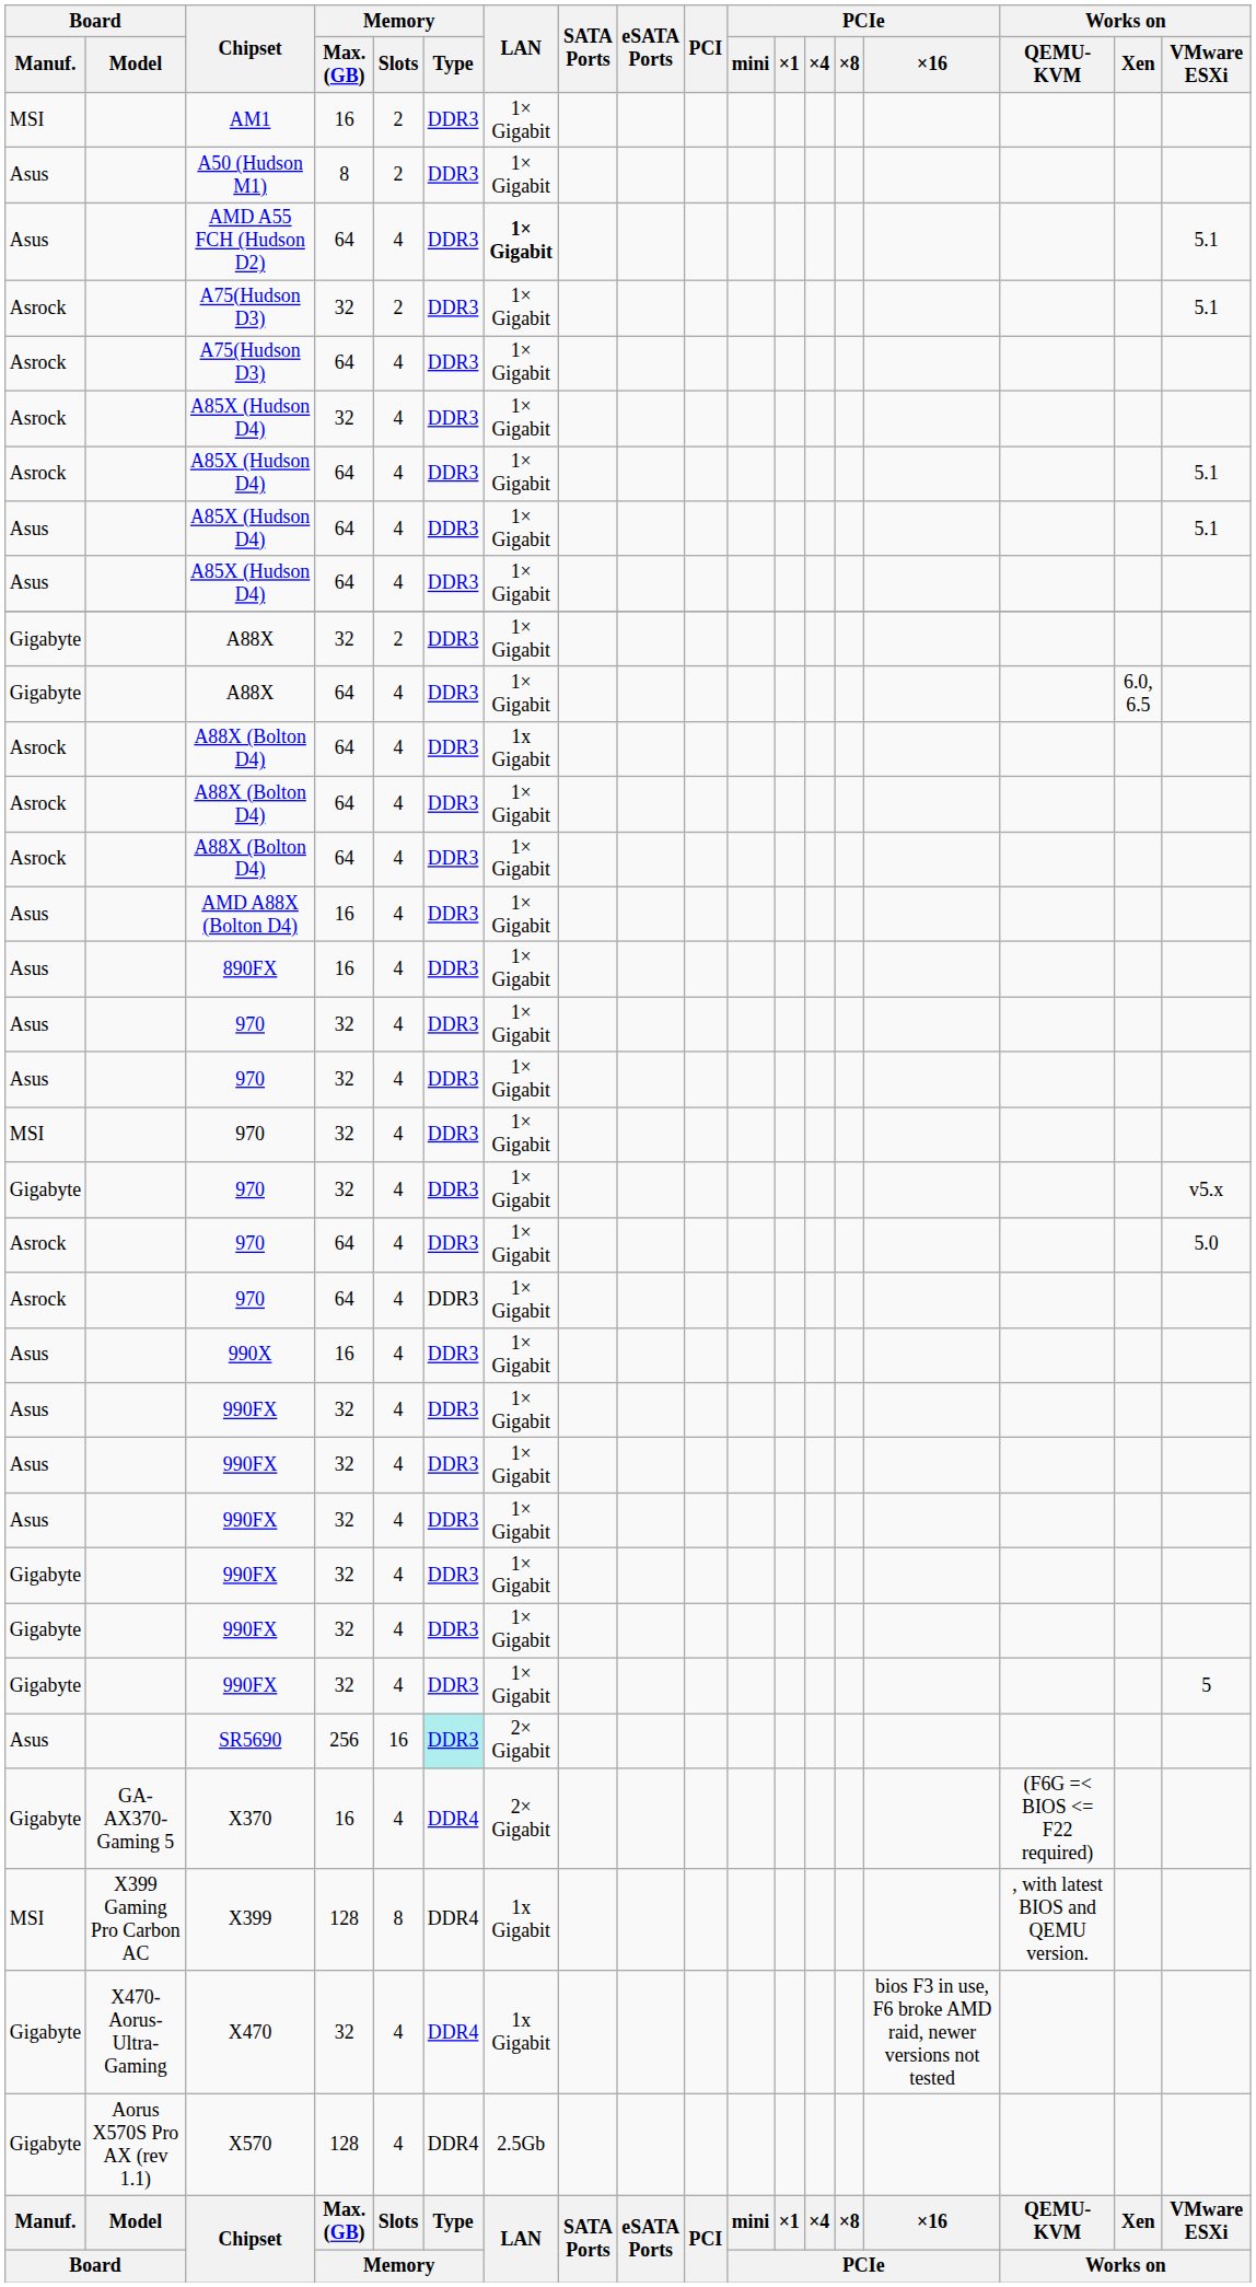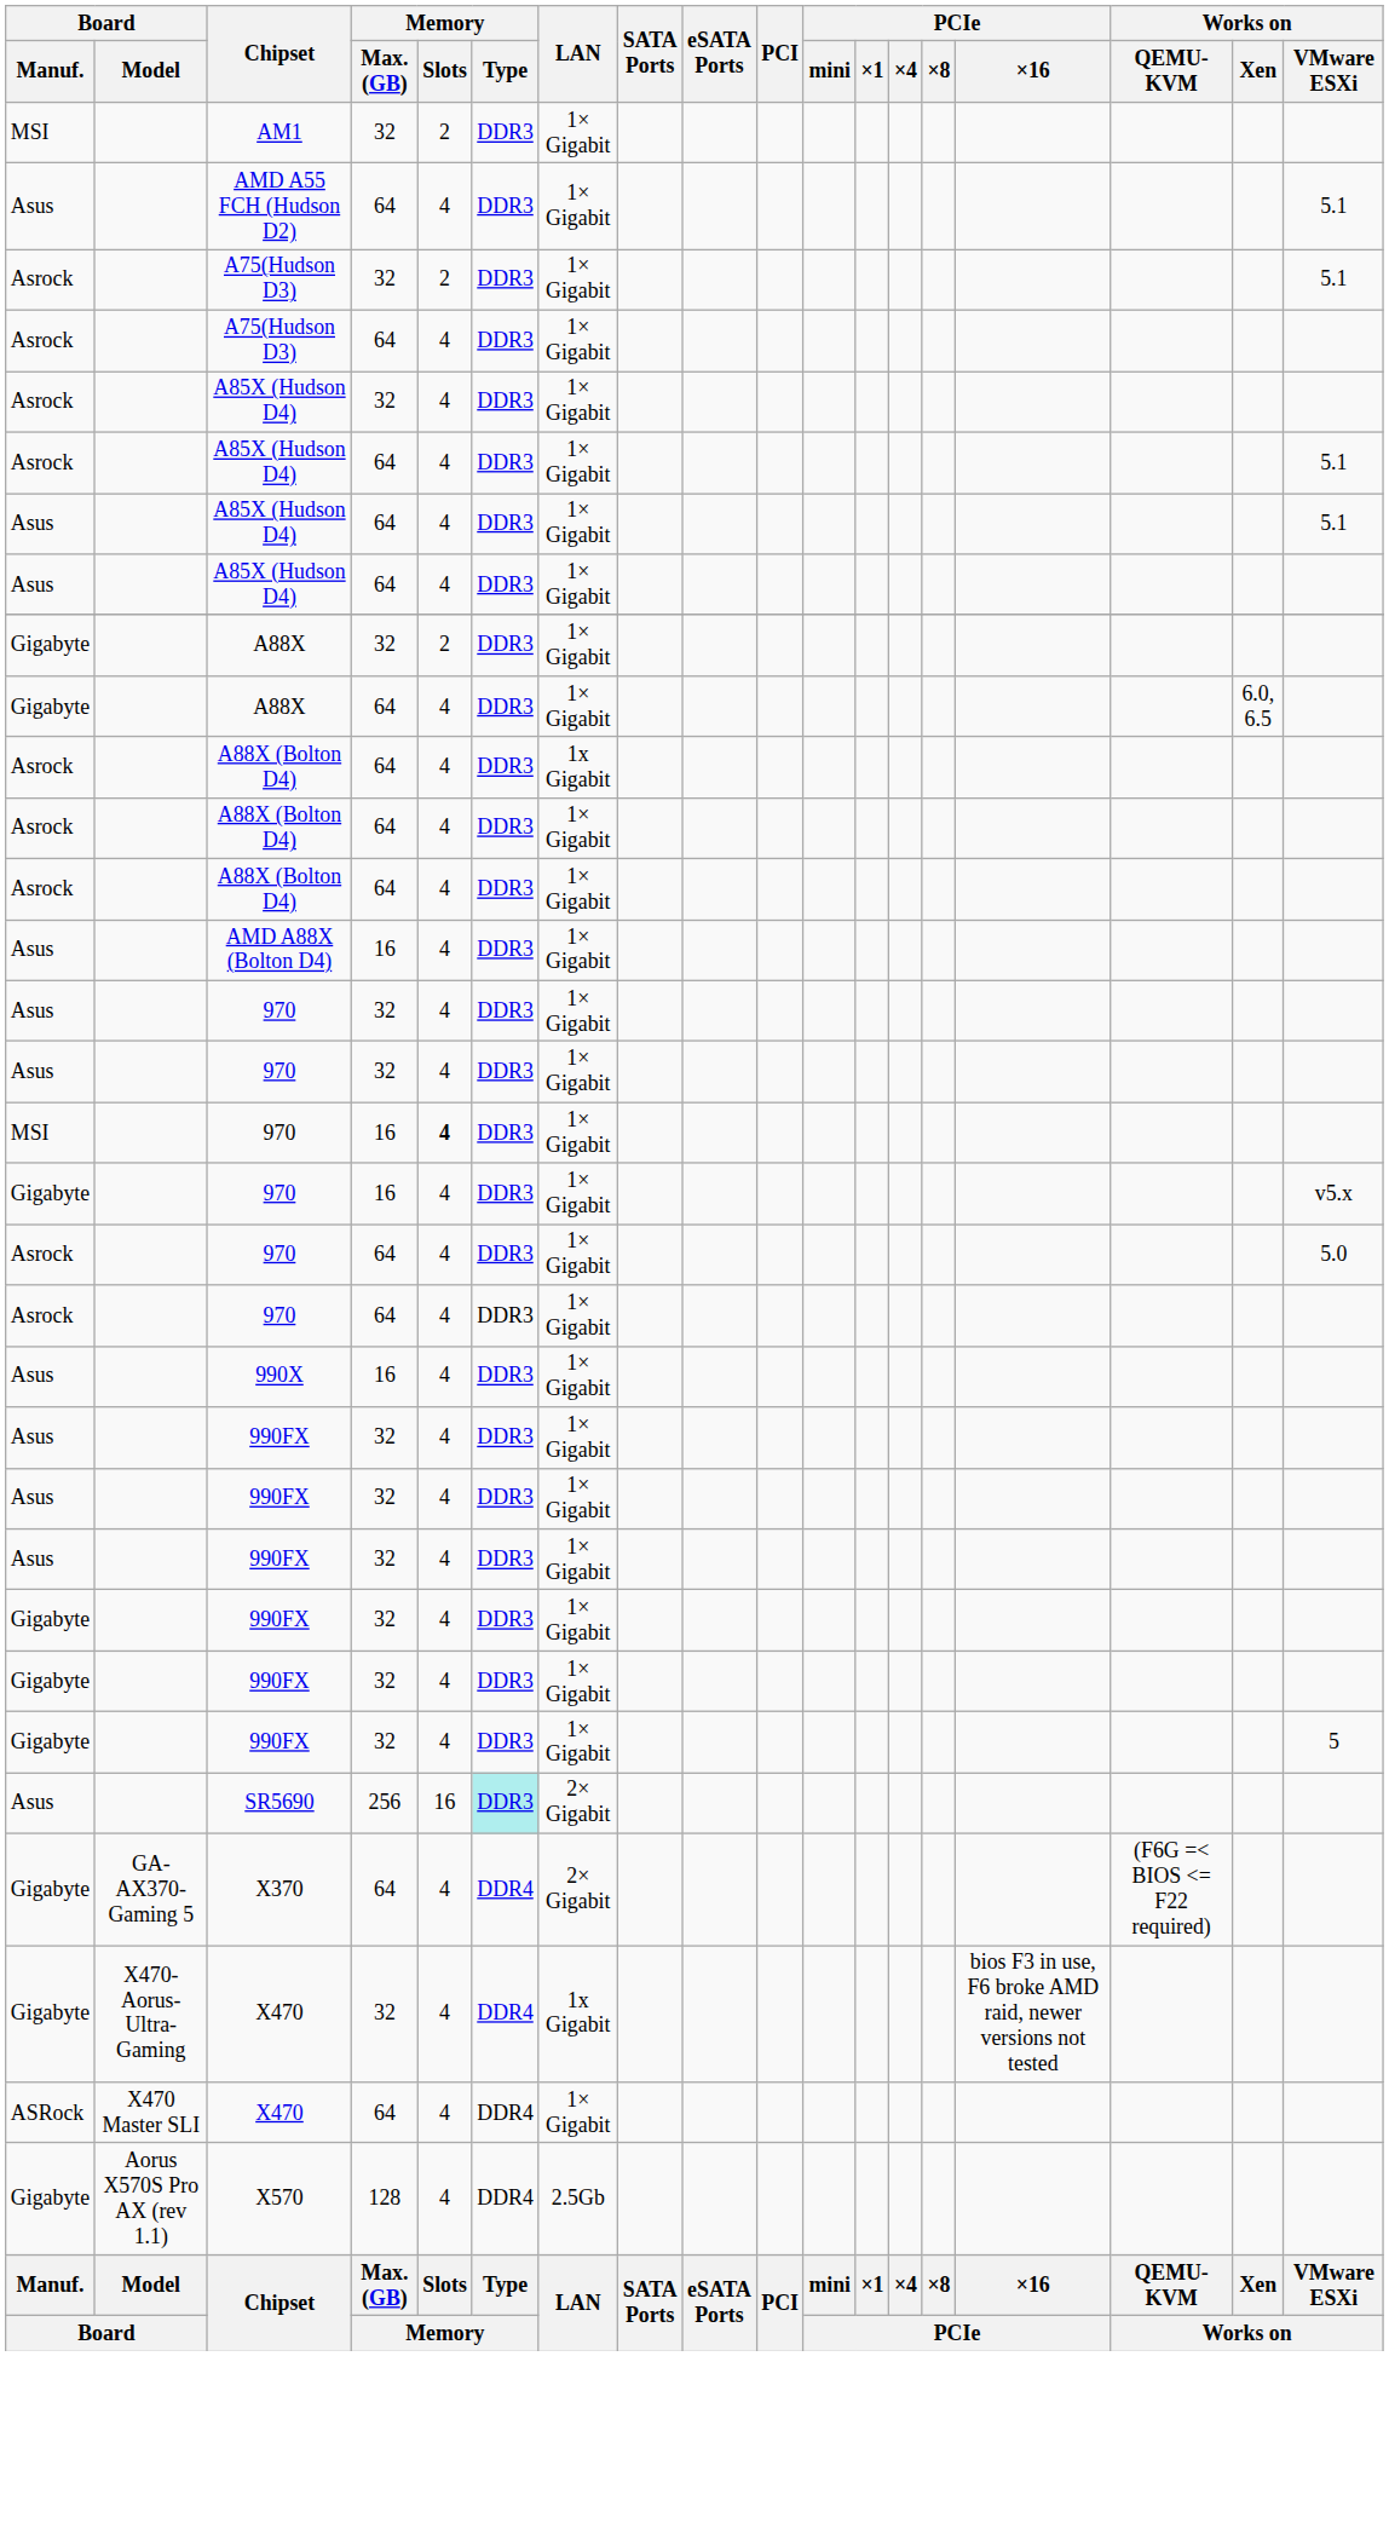 <table class="wikitable" style="font-size: 85%; text-align: center">
 <tr>
 <th colspan=2>Board</th>
 <th rowspan=2>Chipset</th>
 <th colspan=3>Memory</th>
 <th rowspan=2>LAN</th>
 <th rowspan=2>SATA<br>Ports</th>
 <th rowspan=2>eSATA<br>Ports</th>
 <th rowspan=2>PCI</th>
 <th colspan=5>PCIe</th>
 <th colspan=3 style="text-align:center">Works on</th>
 </tr>
 <tr>
 <th>Manuf.</th>
 <th>Model</th>
 <th>Max. (<a href='#'>GB</a>)</th>
 <th>Slots</th>
 <th>Type</th>
 <th>mini</th>
 <th>×1</th>
 <th>×4</th>
 <th>×8</th>
 <th>×16</th>
 <th>QEMU-KVM</th>
 <th>Xen</th>
 <th>VMware ESXi</th>
 </tr>
 <tr>
 <td style="text-align:left">MSI</td>
 <td></td>
 <td><a href='#'>AM1</a></td>
-<td>16</td>
-<td>2</td>
-<td><a href='#'>DDR3</a></td>
-<td>1× Gigabit</td>
-<td></td>
-<td></td>
-<td></td>
-<td></td>
-<td></td>
-<td></td>
-<td></td>
-<td></td>
-<td></td>
-<td></td>
-<td></td>
-</tr>
-<tr>
-<td style="text-align:left">Asus</td>
-<td></td>
-<td><a href='#'>A50 (Hudson M1)</a></td>
-<td>8</td>
+<td>32</td>
 <td>2</td>
 <td><a href='#'>DDR3</a></td>
 <td>1× Gigabit</td>
 <td></td>
 <td></td>
 <td></td>
 <td></td>
 <td></td>
 <td></td>
 <td></td>
 <td></td>
 <td></td>
 <td></td>
 <td></td>
 </tr>
 <tr>
 <td style="text-align:left">Asus</td>
 <td></td>
 <td><a href='#'>AMD A55 FCH (Hudson D2)</a></td>
 <td>64</td>
 <td>4</td>
 <td><a href='#'>DDR3</a></td>
-<td><strong>1× Gigabit</strong></td>
+<td>1× Gigabit</td>
 <td></td>
 <td></td>
 <td></td>
 <td></td>
 <td></td>
 <td></td>
 <td></td>
 <td></td>
 <td></td>
 <td></td>
 <td>5.1</td>
 </tr>
 <tr>
 <td style="text-align:left">Asrock</td>
 <td></td>
 <td><a href='#'>A75(Hudson D3)</a></td>
 <td>32</td>
 <td>2</td>
 <td><a href='#'>DDR3</a></td>
 <td>1× Gigabit</td>
 <td></td>
 <td></td>
 <td></td>
 <td></td>
 <td></td>
 <td></td>
 <td></td>
 <td></td>
 <td></td>
 <td></td>
 <td> 5.1</td>
 </tr>
 <tr>
 <td style="text-align:left">Asrock</td>
 <td></td>
 <td><a href='#'>A75(Hudson D3)</a></td>
 <td>64</td>
 <td>4</td>
 <td><a href='#'>DDR3</a></td>
 <td>1× Gigabit</td>
 <td></td>
 <td></td>
 <td></td>
 <td></td>
 <td></td>
 <td></td>
 <td></td>
 <td></td>
 <td></td>
 <td></td>
 <td></td>
 </tr>
 <tr>
 <td style="text-align:left">Asrock</td>
 <td></td>
 <td><a href='#'>A85X (Hudson D4)</a></td>
 <td>32</td>
 <td>4</td>
 <td><a href='#'>DDR3</a></td>
 <td>1× Gigabit</td>
 <td></td>
 <td></td>
 <td></td>
 <td></td>
 <td></td>
 <td></td>
 <td></td>
 <td></td>
 <td></td>
 <td></td>
 <td></td>
 </tr>
 <tr>
 <td style="text-align:left">Asrock</td>
 <td></td>
 <td><a href='#'>A85X (Hudson D4)</a></td>
 <td>64</td>
 <td>4</td>
 <td><a href='#'>DDR3</a></td>
 <td>1× Gigabit</td>
 <td></td>
 <td></td>
 <td></td>
 <td></td>
 <td></td>
 <td></td>
 <td></td>
 <td></td>
 <td></td>
 <td></td>
 <td> 5.1</td>
 </tr>
 <tr>
 <td style="text-align:left">Asus</td>
 <td></td>
 <td><a href='#'>A85X (Hudson D4)</a></td>
 <td>64</td>
 <td>4</td>
 <td><a href='#'>DDR3</a></td>
 <td>1× Gigabit</td>
 <td></td>
 <td></td>
 <td></td>
 <td></td>
 <td></td>
 <td></td>
 <td></td>
 <td></td>
 <td></td>
 <td></td>
 <td>5.1</td>
 </tr>
 <tr>
 <td style="text-align:left">Asus</td>
 <td></td>
 <td><a href='#'>A85X (Hudson D4)</a></td>
 <td>64</td>
 <td>4</td>
 <td><a href='#'>DDR3</a></td>
 <td>1× Gigabit</td>
 <td></td>
 <td></td>
 <td></td>
 <td></td>
 <td></td>
 <td></td>
 <td></td>
 <td></td>
 <td></td>
 <td></td>
 <td></td>
 </tr>
 <tr>
 </tr>
 <tr>
 <td style="text-align:left">Gigabyte</td>
 <td></td>
 <td>A88X</td>
 <td>32</td>
 <td>2</td>
 <td><a href='#'>DDR3</a></td>
 <td>1× Gigabit</td>
 <td></td>
 <td></td>
 <td></td>
 <td></td>
 <td></td>
 <td></td>
 <td></td>
 <td></td>
 <td></td>
 <td></td>
 <td></td>
 </tr>
 <tr>
 <td style="text-align:left">Gigabyte</td>
 <td></td>
 <td>A88X</td>
 <td>64</td>
 <td>4</td>
 <td><a href='#'>DDR3</a></td>
 <td>1× Gigabit</td>
 <td></td>
 <td></td>
 <td></td>
 <td></td>
 <td></td>
 <td></td>
 <td></td>
 <td></td>
 <td></td>
 <td> 6.0, 6.5</td>
 <td></td>
 </tr>
 <tr>
 <td style="text-align:left">Asrock</td>
 <td></td>
 <td><a href='#'>A88X (Bolton D4)</a></td>
 <td>64</td>
 <td>4</td>
 <td><a href='#'>DDR3</a></td>
 <td>1x Gigabit</td>
 <td></td>
 <td></td>
 <td></td>
 <td></td>
 <td></td>
 <td></td>
 <td></td>
 <td></td>
 <td></td>
 <td></td>
 <td></td>
 </tr>
 <tr>
 <td style="text-align:left">Asrock</td>
 <td></td>
 <td><a href='#'>A88X (Bolton D4)</a></td>
 <td>64</td>
 <td>4</td>
 <td><a href='#'>DDR3</a></td>
 <td>1× Gigabit</td>
 <td></td>
 <td></td>
 <td></td>
 <td></td>
 <td></td>
 <td></td>
 <td></td>
 <td></td>
 <td></td>
 <td></td>
 <td></td>
 </tr>
 <tr>
 <td style="text-align:left">Asrock</td>
 <td></td>
 <td><a href='#'>A88X (Bolton D4)</a></td>
 <td>64</td>
 <td>4</td>
 <td><a href='#'>DDR3</a></td>
 <td>1× Gigabit</td>
 <td></td>
 <td></td>
 <td></td>
 <td></td>
 <td></td>
 <td></td>
 <td></td>
 <td></td>
 <td></td>
 <td></td>
 <td></td>
 </tr>
 <tr>
 <td style="text-align:left">Asus</td>
 <td></td>
 <td><a href='#'>AMD A88X (Bolton D4)</a></td>
 <td>16</td>
 <td>4</td>
 <td><a href='#'>DDR3</a></td>
 <td>1× Gigabit</td>
 <td></td>
 <td></td>
 <td></td>
 <td></td>
 <td></td>
 <td></td>
 <td></td>
 <td></td>
 <td></td>
 <td></td>
 <td></td>
 </tr>
 <tr>
 <td style="text-align:left">Asus</td>
 <td></td>
-<td><a href='#'>890FX</a></td>
-<td>16</td>
-<td>4</td>
-<td><a href='#'>DDR3</a></td>
-<td>1× Gigabit</td>
-<td></td>
-<td></td>
-<td></td>
-<td></td>
-<td></td>
-<td></td>
-<td></td>
-<td></td>
-<td></td>
-<td></td>
-<td></td>
-</tr>
-<tr>
-<td style="text-align:left">Asus</td>
-<td></td>
 <td><a href='#'>970</a></td>
 <td>32</td>
 <td>4</td>
 <td><a href='#'>DDR3</a></td>
 <td>1× Gigabit</td>
 <td></td>
 <td></td>
 <td></td>
 <td></td>
 <td></td>
 <td></td>
 <td></td>
 <td></td>
 <td></td>
 <td></td>
 <td></td>
 </tr>
 <tr>
 <td style="text-align:left">Asus</td>
 <td></td>
 <td><a href='#'>970</a></td>
 <td>32</td>
 <td>4</td>
 <td><a href='#'>DDR3</a></td>
 <td>1× Gigabit</td>
 <td></td>
 <td></td>
 <td></td>
 <td></td>
 <td></td>
 <td></td>
 <td></td>
 <td></td>
 <td></td>
 <td></td>
 <td></td>
 </tr>
 <tr>
 <td style="text-align:left">MSI</td>
 <td></td>
 <td>970</td>
-<td>32</td>
-<td>4</td>
+<td>16</td>
+<td><strong>4</strong></td>
 <td><a href='#'>DDR3</a></td>
 <td>1× Gigabit</td>
 <td></td>
 <td></td>
 <td></td>
 <td></td>
 <td></td>
 <td></td>
 <td></td>
 <td></td>
 <td></td>
 <td></td>
 <td></td>
 </tr>
 <tr>
 <td style="text-align:left">Gigabyte</td>
 <td></td>
 <td><a href='#'>970</a></td>
-<td>32</td>
+<td>16</td>
 <td>4</td>
 <td><a href='#'>DDR3</a></td>
 <td>1× Gigabit</td>
 <td></td>
 <td></td>
 <td></td>
 <td></td>
 <td></td>
 <td></td>
 <td></td>
 <td></td>
 <td></td>
 <td></td>
 <td> v5.x</td>
 </tr>
 <tr>
 <td style="text-align:left">Asrock</td>
 <td></td>
 <td><a href='#'>970</a></td>
 <td>64</td>
 <td>4</td>
 <td><a href='#'>DDR3</a></td>
 <td>1× Gigabit</td>
 <td></td>
 <td></td>
 <td></td>
 <td></td>
 <td></td>
 <td></td>
 <td></td>
 <td></td>
 <td></td>
 <td></td>
 <td> 5.0</td>
 </tr>
 <tr>
 <td style="text-align:left">Asrock</td>
 <td></td>
 <td><a href='#'>970</a></td>
 <td>64</td>
 <td>4</td>
 <td>DDR3</td>
 <td>1× Gigabit</td>
 <td></td>
 <td></td>
 <td></td>
 <td></td>
 <td></td>
 <td></td>
 <td></td>
 <td></td>
 <td></td>
 <td></td>
 <td></td>
 </tr>
 <tr>
 <td style="text-align:left">Asus</td>
 <td></td>
 <td><a href='#'>990X</a></td>
 <td>16</td>
 <td>4</td>
 <td><a href='#'>DDR3</a></td>
 <td>1× Gigabit</td>
 <td></td>
 <td></td>
 <td></td>
 <td></td>
 <td></td>
 <td></td>
 <td></td>
 <td></td>
 <td></td>
 <td></td>
 <td></td>
 </tr>
 <tr>
 <td style="text-align:left">Asus</td>
 <td></td>
 <td><a href='#'>990FX</a></td>
 <td>32</td>
 <td>4</td>
 <td><a href='#'>DDR3</a></td>
 <td>1× Gigabit</td>
 <td></td>
 <td></td>
 <td></td>
 <td></td>
 <td></td>
 <td></td>
 <td></td>
 <td></td>
 <td></td>
 <td></td>
 <td></td>
 </tr>
 <tr>
 <td style="text-align:left">Asus</td>
 <td></td>
 <td><a href='#'>990FX</a></td>
 <td>32</td>
 <td>4</td>
 <td><a href='#'>DDR3</a></td>
 <td>1× Gigabit</td>
 <td></td>
 <td></td>
 <td></td>
 <td></td>
 <td></td>
 <td></td>
 <td></td>
 <td></td>
 <td></td>
 <td></td>
 <td></td>
 </tr>
 <tr>
 <td style="text-align:left">Asus</td>
 <td></td>
 <td><a href='#'>990FX</a></td>
 <td>32</td>
 <td>4</td>
 <td><a href='#'>DDR3</a></td>
 <td>1× Gigabit</td>
 <td></td>
 <td></td>
 <td></td>
 <td></td>
 <td></td>
 <td></td>
 <td></td>
 <td></td>
 <td></td>
 <td></td>
 <td></td>
 </tr>
 <tr>
 <td style="text-align:left">Gigabyte</td>
 <td></td>
 <td><a href='#'>990FX</a></td>
 <td>32</td>
 <td>4</td>
 <td><a href='#'>DDR3</a></td>
 <td>1× Gigabit</td>
 <td></td>
 <td></td>
 <td></td>
 <td></td>
 <td></td>
 <td></td>
 <td></td>
 <td></td>
 <td></td>
 <td></td>
 <td></td>
 </tr>
 <tr>
 <td style="text-align:left">Gigabyte</td>
 <td></td>
 <td><a href='#'>990FX</a></td>
 <td>32</td>
 <td>4</td>
 <td><a href='#'>DDR3</a></td>
 <td>1× Gigabit</td>
 <td></td>
 <td></td>
 <td></td>
 <td></td>
 <td></td>
 <td></td>
 <td></td>
 <td></td>
 <td></td>
 <td></td>
 <td></td>
 </tr>
 <tr>
 <td style="text-align:left">Gigabyte</td>
 <td></td>
 <td><a href='#'>990FX</a></td>
 <td>32</td>
 <td>4</td>
 <td><a href='#'>DDR3</a></td>
 <td>1× Gigabit</td>
 <td></td>
 <td></td>
 <td></td>
 <td></td>
 <td></td>
 <td></td>
 <td></td>
 <td></td>
 <td></td>
 <td></td>
 <td> 5</td>
 </tr>
 <tr>
 <td style="text-align:left">Asus</td>
 <td></td>
 <td><a href='#'>SR5690</a></td>
 <td>256</td>
 <td>16</td>
 <td style="background: paleturquoise;"><a href='#'>DDR3</a></td>
 <td>2× Gigabit</td>
 <td></td>
 <td></td>
 <td></td>
 <td></td>
 <td></td>
 <td></td>
 <td></td>
 <td></td>
 <td></td>
 <td></td>
 <td></td>
 </tr>
 <tr>
 <td style="text-align:left">Gigabyte</td>
 <td>GA-AX370-Gaming 5</td>
 <td>X370</td>
-<td>16</td>
+<td>64</td>
 <td>4</td>
 <td><a href='#'>DDR4</a></td>
 <td>2× Gigabit</td>
 <td></td>
 <td></td>
 <td></td>
 <td></td>
 <td></td>
 <td></td>
 <td></td>
 <td></td>
 <td> (F6G =< BIOS <= F22 required)</td>
-<td></td>
-<td></td>
-</tr>
-<tr>
-<td style="text-align:left">MSI</td>
-<td>X399 Gaming Pro Carbon AC</td>
-<td>X399</td>
-<td>128</td>
-<td>8</td>
-<td>DDR4</td>
-<td>1x Gigabit</td>
-<td></td>
-<td></td>
-<td></td>
-<td></td>
-<td></td>
-<td></td>
-<td></td>
-<td></td>
-<td>, with latest BIOS and QEMU version.</td>
 <td></td>
 <td></td>
 </tr>
 <tr>
 <td style="text-align:left">Gigabyte</td>
 <td>X470-Aorus-Ultra-Gaming</td>
 <td>X470</td>
 <td>32</td>
 <td>4</td>
 <td><a href='#'>DDR4</a></td>
 <td>1x Gigabit</td>
 <td></td>
 <td></td>
 <td></td>
 <td></td>
 <td></td>
 <td></td>
 <td></td>
 <td> bios F3 in use, F6 broke AMD raid, newer versions not tested</td>
+<td></td>
+<td></td>
+<td></td>
+</tr>
+<tr>
+<td style="text-align:left">ASRock</td>
+<td>X470 Master SLI</td>
+<td><a href='#'>X470</a></td>
+<td>64</td>
+<td>4</td>
+<td>DDR4</td>
+<td>1× Gigabit</td>
+<td></td>
+<td></td>
+<td></td>
+<td></td>
+<td></td>
+<td></td>
+<td></td>
+<td></td>
 <td></td>
 <td></td>
 <td></td>
 </tr>
 <tr>
 <td>Gigabyte</td>
 <td>Aorus X570S Pro AX (rev 1.1)</td>
 <td>X570</td>
 <td>128</td>
 <td>4</td>
 <td>DDR4</td>
 <td>2.5Gb</td>
 <td></td>
 <td></td>
 <td></td>
 <td></td>
 <td></td>
 <td></td>
 <td></td>
 <td></td>
 <td></td>
 <td></td>
 <td></td>
 </tr>
 <tr>
 <th>Manuf.</th>
 <th>Model</th>
 <th rowspan=2>Chipset</th>
 <th>Max. (<a href='#'>GB</a>)</th>
 <th>Slots</th>
 <th>Type</th>
 <th rowspan=2>LAN</th>
 <th rowspan=2>SATA<br>Ports</th>
 <th rowspan=2>eSATA<br>Ports</th>
 <th rowspan=2>PCI</th>
 <th>mini</th>
 <th>×1</th>
 <th>×4</th>
 <th>×8</th>
 <th>×16</th>
 <th>QEMU-KVM</th>
 <th>Xen</th>
 <th>VMware ESXi</th>
 </tr>
 <tr>
 <th colspan=2>Board</th>
 <th colspan=3>Memory</th>
 <th colspan=5>PCIe</th>
 <th colspan=3>Works on</th>
 </tr>
 </table>
